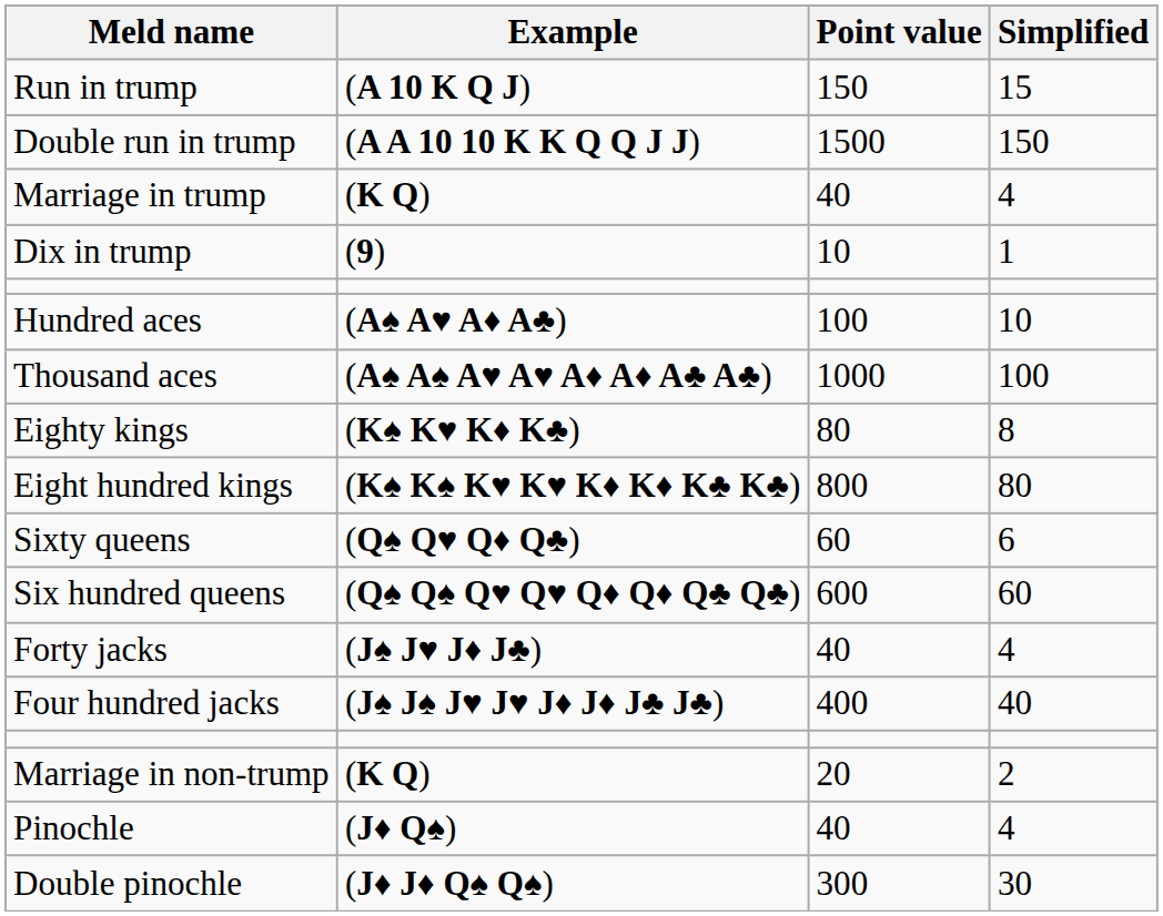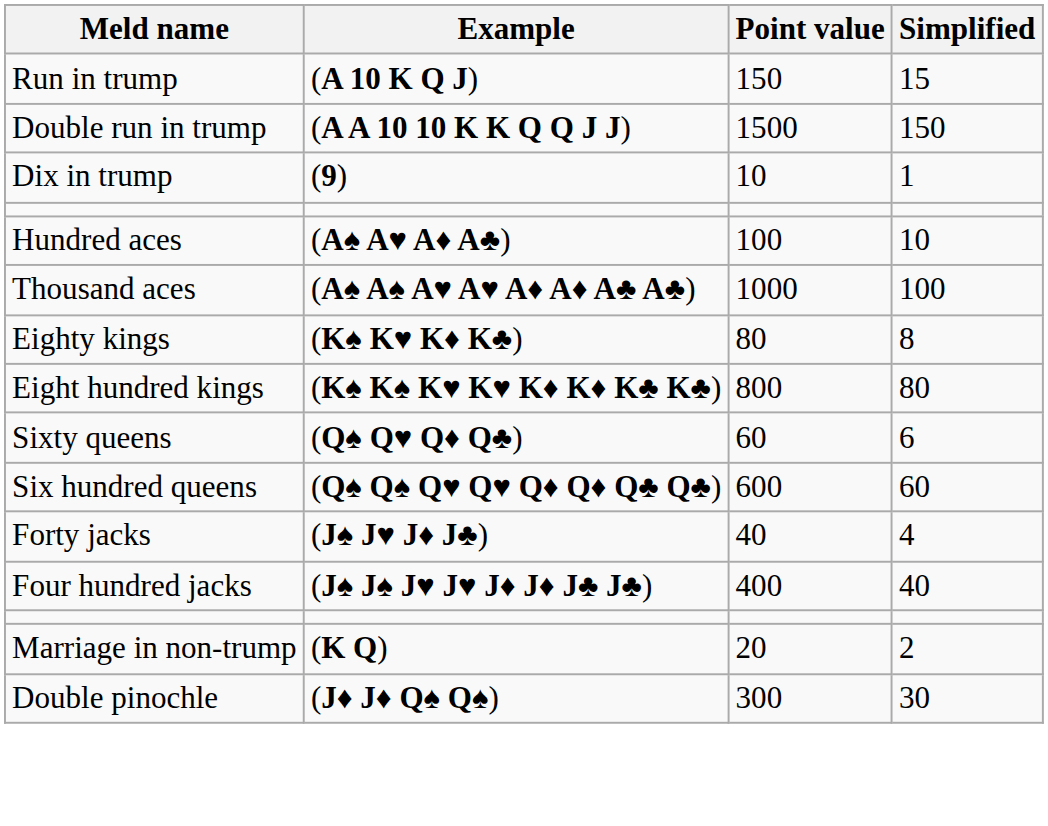 <table class="wikitable">
 <tr>
 <th>Meld name</th>
 <th>Example</th>
 <th>Point value</th>
 <th>Simplified</th>
 </tr>
 <tr>
 <td>Run in trump</td>
 <td>(<strong>A 10 K Q J</strong>)</td>
 <td>150</td>
 <td>15</td>
 </tr>
 <tr>
 <td>Double run in trump</td>
 <td>(<strong>A A 10 10 K K Q Q J J</strong>)</td>
 <td>1500</td>
 <td>150</td>
-</tr>
-<tr>
-<td>Marriage in trump</td>
-<td>(<strong>K Q</strong>)</td>
-<td>40</td>
-<td>4</td>
 </tr>
 <tr>
 <td>Dix in trump</td>
 <td>(<strong>9</strong>)</td>
 <td>10</td>
 <td>1</td>
 </tr>
 <tr>
 <td></td>
 <td></td>
 <td></td>
 </tr>
 <tr>
 <td>Hundred aces</td>
 <td>(<strong>A♠ <span>A♥ A♦</span> A♣</strong>)</td>
 <td>100</td>
 <td>10</td>
 </tr>
 <tr>
 <td>Thousand aces</td>
 <td>(<strong>A♠ A♠ <span>A♥ A♥ A♦ A♦</span> A♣ A♣</strong>)</td>
 <td>1000</td>
 <td>100</td>
 </tr>
 <tr>
 <td>Eighty kings</td>
 <td>(<strong>K♠ <span>K♥ K♦</span> K♣</strong>)</td>
 <td>80</td>
 <td>8</td>
 </tr>
 <tr>
 <td>Eight hundred kings</td>
 <td>(<strong>K♠ K♠ <span>K♥ K♥ K♦ K♦</span> K♣ K♣</strong>)</td>
 <td>800</td>
 <td>80</td>
 </tr>
 <tr>
 <td>Sixty queens</td>
 <td>(<strong>Q♠ <span>Q♥ Q♦</span> Q♣</strong>)</td>
 <td>60</td>
 <td>6</td>
 </tr>
 <tr>
 <td>Six hundred queens</td>
 <td>(<strong>Q♠ Q♠ <span>Q♥ Q♥ Q♦ Q♦</span> Q♣ Q♣</strong>)</td>
 <td>600</td>
 <td>60</td>
 </tr>
 <tr>
 <td>Forty jacks</td>
 <td>(<strong>J♠ <span>J♥ J♦</span> J♣</strong>)</td>
 <td>40</td>
 <td>4</td>
 </tr>
 <tr>
 <td>Four hundred jacks</td>
 <td>(<strong>J♠ J♠ <span>J♥ J♥ J♦ J♦</span> J♣ J♣</strong>)</td>
 <td>400</td>
 <td>40</td>
 </tr>
 <tr>
 <td></td>
 <td></td>
 <td></td>
 </tr>
 <tr>
 <td>Marriage in non-trump</td>
 <td>(<strong>K Q</strong>)</td>
 <td>20</td>
 <td>2</td>
 </tr>
 <tr>
-<td>Pinochle</td>
-<td>(<strong><span>J♦</span> Q♠</strong>)</td>
-<td>40</td>
-<td>4</td>
-</tr>
-<tr>
 <td>Double pinochle</td>
 <td>(<strong><span>J♦ J♦</span> Q♠ Q♠</strong>)</td>
 <td>300</td>
 <td>30</td>
 </tr>
 </table>
